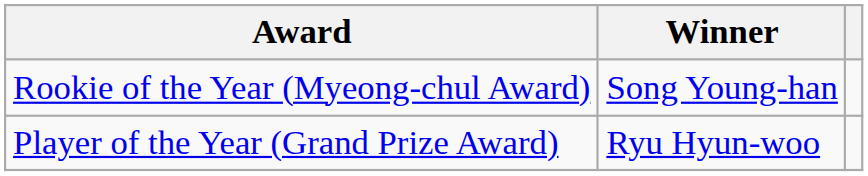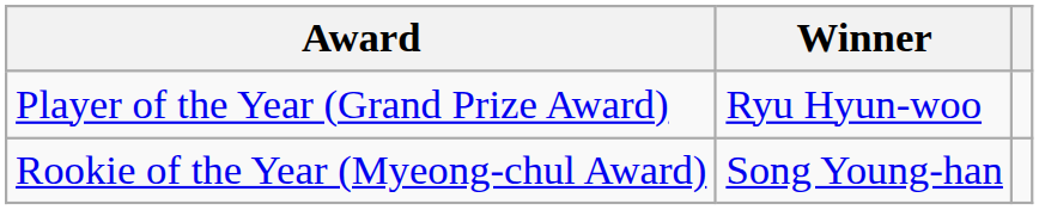 <table class="wikitable">
 <tr>
 <th>Award</th>
 <th>Winner</th>
 <th></th>
 </tr>
 <tr>
+<td><a href='#'>Player of the Year (Grand Prize Award)</a></td>
+<td> <a href='#'>Ryu Hyun-woo</a></td>
+<td></td>
+</tr>
+<tr>
 <td><a href='#'>Rookie of the Year (Myeong-chul Award)</a></td>
 <td> <a href='#'>Song Young-han</a></td>
 <td></td>
 </tr>
-<tr>
-<td><a href='#'>Player of the Year (Grand Prize Award)</a></td>
-<td> <a href='#'>Ryu Hyun-woo</a></td>
-<td></td>
-</tr>
 </table>
